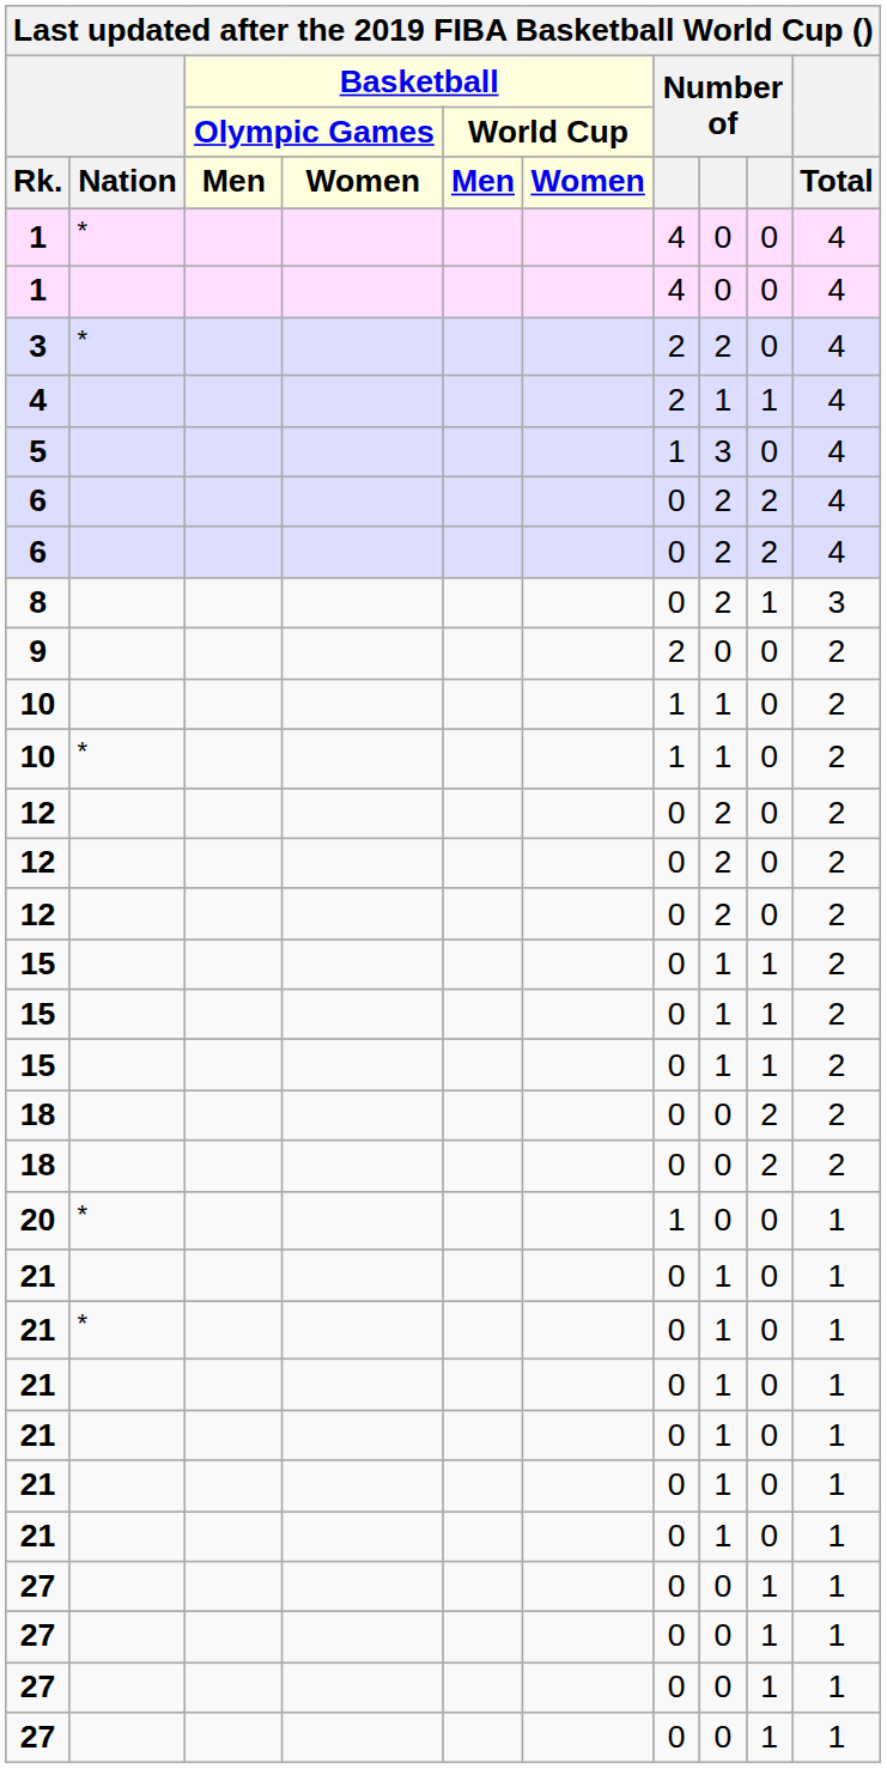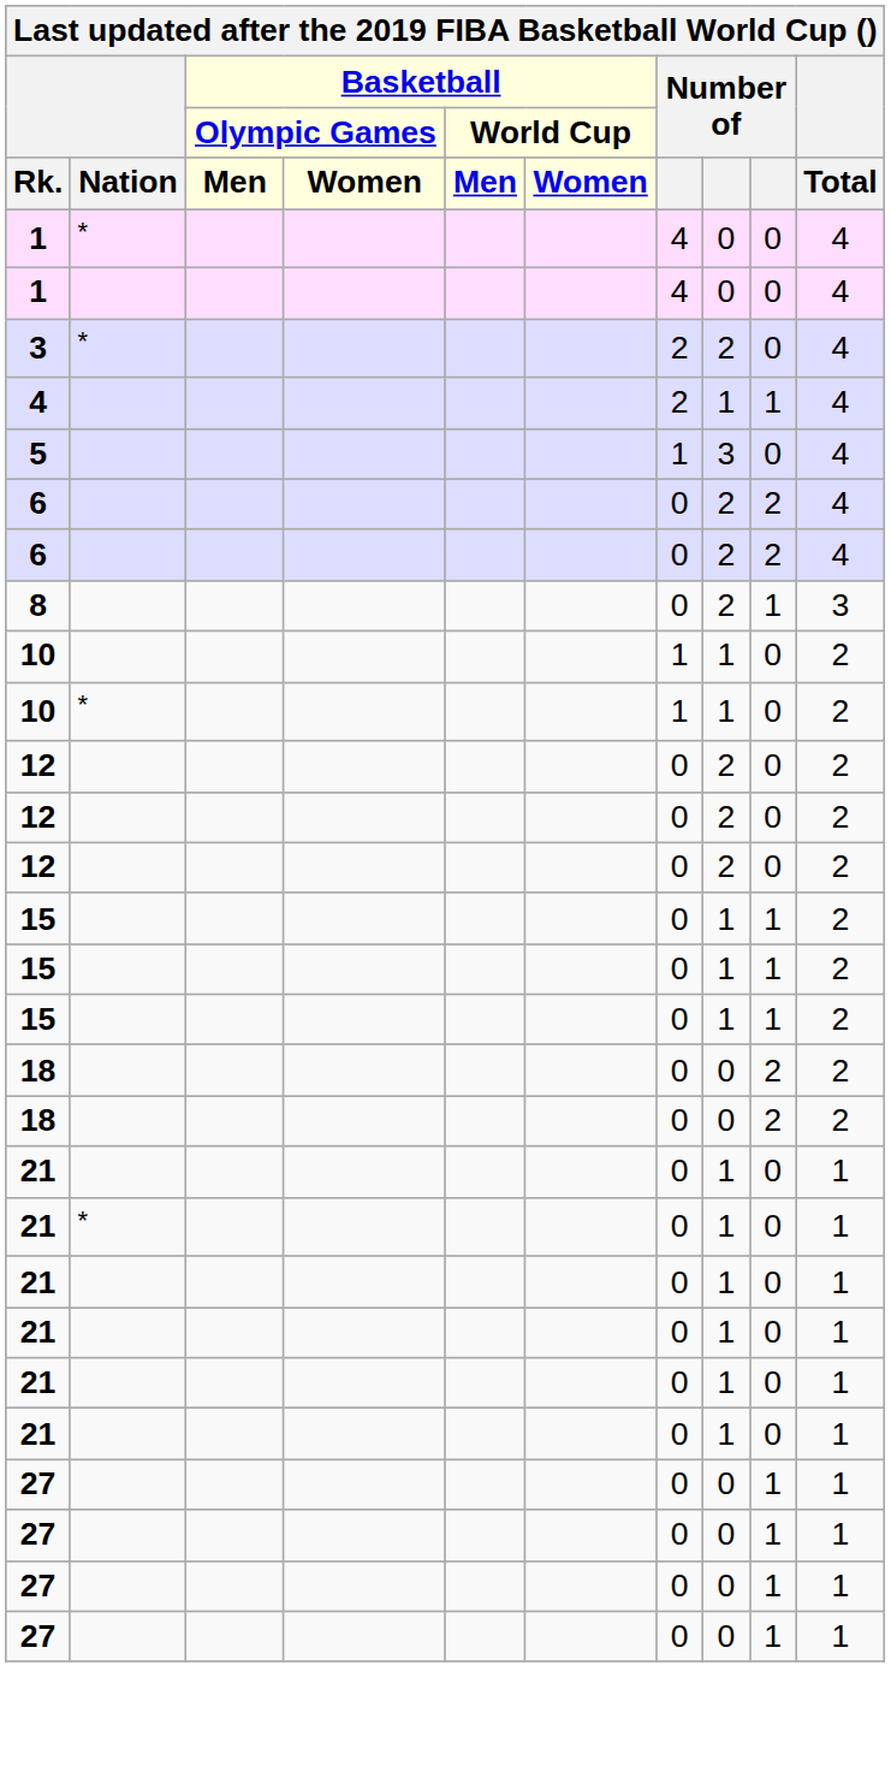 <table class="wikitable" style="margin-top: 0em; text-align: center; font-size: 100%;">
 <tr>
 <th colspan="10">Last updated after the 2019 FIBA Basketball World Cup ()</th>
 </tr>
 <tr>
 <th rowspan="2" colspan="2"></th>
 <th colspan="4" style="background: #ffd;"><a href='#'>Basketball</a></th>
 <th rowspan="2" colspan="3">Number of</th>
 <th rowspan="2"></th>
 </tr>
 <tr>
 <th colspan="2" style="background: #ffd;"><a href='#'>Olympic Games</a></th>
 <th colspan="2" style="background: #ffd;">World Cup</th>
 </tr>
 <tr>
 <th style="width: 1em;">Rk.</th>
 <th>Nation</th>
 <th style="background: #ffd;">Men</th>
 <th style="background: #ffd;">Women</th>
 <th style="background: #ffd;"><a href='#'>Men</a></th>
 <th style="background: #ffd;"><a href='#'>Women</a></th>
 <th style="width: 1em;"></th>
 <th style="width: 1em;"></th>
 <th style="width: 1em;"></th>
 <th style="width: 1em;">Total</th>
 </tr>
 <tr style="background: #fdf;">
 <td><strong>1</strong></td>
 <td style="text-align: left;"><em></em><sup>*</sup></td>
 <td></td>
 <td></td>
 <td></td>
 <td></td>
 <td>4</td>
 <td>0</td>
 <td>0</td>
 <td>4</td>
 </tr>
 <tr style="background: #fdf;">
 <td><strong>1</strong></td>
 <td style="text-align: left;"></td>
 <td></td>
 <td></td>
 <td></td>
 <td></td>
 <td>4</td>
 <td>0</td>
 <td>0</td>
 <td>4</td>
 </tr>
 <tr style="background: #ddf;">
 <td><strong>3</strong></td>
 <td style="text-align: left;"><em></em><sup>*</sup></td>
 <td></td>
 <td></td>
 <td></td>
 <td></td>
 <td>2</td>
 <td>2</td>
 <td>0</td>
 <td>4</td>
 </tr>
 <tr style="background: #ddf;">
 <td><strong>4</strong></td>
 <td style="text-align: left;"></td>
 <td></td>
 <td></td>
 <td></td>
 <td></td>
 <td>2</td>
 <td>1</td>
 <td>1</td>
 <td>4</td>
 </tr>
 <tr style="background: #ddf;">
 <td><strong>5</strong></td>
 <td style="text-align: left;"></td>
 <td></td>
 <td></td>
 <td></td>
 <td></td>
 <td>1</td>
 <td>3</td>
 <td>0</td>
 <td>4</td>
 </tr>
 <tr style="background: #ddf;">
 <td><strong>6</strong></td>
 <td style="text-align: left;"></td>
 <td></td>
 <td></td>
 <td></td>
 <td></td>
 <td>0</td>
 <td>2</td>
 <td>2</td>
 <td>4</td>
 </tr>
 <tr style="background: #ddf;">
 <td><strong>6</strong></td>
 <td style="text-align: left;"></td>
 <td></td>
 <td></td>
 <td></td>
 <td></td>
 <td>0</td>
 <td>2</td>
 <td>2</td>
 <td>4</td>
 </tr>
 <tr>
 <td><strong>8</strong></td>
 <td style="text-align: left;"></td>
 <td></td>
 <td></td>
 <td></td>
 <td></td>
 <td>0</td>
 <td>2</td>
 <td>1</td>
 <td>3</td>
 </tr>
 <tr>
-<td><strong>9</strong></td>
-<td style="text-align: left;"></td>
-<td></td>
-<td></td>
-<td></td>
-<td></td>
-<td>2</td>
-<td>0</td>
-<td>0</td>
-<td>2</td>
-</tr>
-<tr>
 <td><strong>10</strong></td>
 <td style="text-align: left;"></td>
 <td></td>
 <td></td>
 <td></td>
 <td></td>
 <td>1</td>
 <td>1</td>
 <td>0</td>
 <td>2</td>
 </tr>
 <tr>
 <td><strong>10</strong></td>
 <td style="text-align: left;"><em></em><sup>*</sup></td>
 <td></td>
 <td></td>
 <td></td>
 <td></td>
 <td>1</td>
 <td>1</td>
 <td>0</td>
 <td>2</td>
 </tr>
 <tr>
 <td><strong>12</strong></td>
 <td style="text-align: left;"></td>
 <td></td>
 <td></td>
 <td></td>
 <td></td>
 <td>0</td>
 <td>2</td>
 <td>0</td>
 <td>2</td>
 </tr>
 <tr>
 <td><strong>12</strong></td>
 <td style="text-align: left;"></td>
 <td></td>
 <td></td>
 <td></td>
 <td></td>
 <td>0</td>
 <td>2</td>
 <td>0</td>
 <td>2</td>
 </tr>
 <tr>
 <td><strong>12</strong></td>
 <td style="text-align: left;"></td>
 <td></td>
 <td></td>
 <td></td>
 <td></td>
 <td>0</td>
 <td>2</td>
 <td>0</td>
 <td>2</td>
 </tr>
 <tr>
 <td><strong>15</strong></td>
 <td style="text-align: left;"></td>
 <td></td>
 <td></td>
 <td></td>
 <td></td>
 <td>0</td>
 <td>1</td>
 <td>1</td>
 <td>2</td>
 </tr>
 <tr>
 <td><strong>15</strong></td>
 <td style="text-align: left;"></td>
 <td></td>
 <td></td>
 <td></td>
 <td></td>
 <td>0</td>
 <td>1</td>
 <td>1</td>
 <td>2</td>
 </tr>
 <tr>
 <td><strong>15</strong></td>
 <td style="text-align: left;"></td>
 <td></td>
 <td></td>
 <td></td>
 <td></td>
 <td>0</td>
 <td>1</td>
 <td>1</td>
 <td>2</td>
 </tr>
 <tr>
 <td><strong>18</strong></td>
 <td style="text-align: left;"></td>
 <td></td>
 <td></td>
 <td></td>
 <td></td>
 <td>0</td>
 <td>0</td>
 <td>2</td>
 <td>2</td>
 </tr>
 <tr>
 <td><strong>18</strong></td>
 <td style="text-align: left;"></td>
 <td></td>
 <td></td>
 <td></td>
 <td></td>
 <td>0</td>
 <td>0</td>
 <td>2</td>
 <td>2</td>
-</tr>
-<tr>
-<td><strong>20</strong></td>
-<td style="text-align: left;"><em></em><sup>*</sup></td>
-<td></td>
-<td></td>
-<td></td>
-<td></td>
-<td>1</td>
-<td>0</td>
-<td>0</td>
-<td>1</td>
 </tr>
 <tr>
 <td><strong>21</strong></td>
 <td style="text-align: left;"></td>
 <td></td>
 <td></td>
 <td></td>
 <td></td>
 <td>0</td>
 <td>1</td>
 <td>0</td>
 <td>1</td>
 </tr>
 <tr>
 <td><strong>21</strong></td>
 <td style="text-align: left;"><em></em><sup>*</sup></td>
 <td></td>
 <td></td>
 <td></td>
 <td></td>
 <td>0</td>
 <td>1</td>
 <td>0</td>
 <td>1</td>
 </tr>
 <tr>
 <td><strong>21</strong></td>
 <td style="text-align: left;"></td>
 <td></td>
 <td></td>
 <td></td>
 <td></td>
 <td>0</td>
 <td>1</td>
 <td>0</td>
 <td>1</td>
 </tr>
 <tr>
 <td><strong>21</strong></td>
 <td style="text-align: left;"></td>
 <td></td>
 <td></td>
 <td></td>
 <td></td>
 <td>0</td>
 <td>1</td>
 <td>0</td>
 <td>1</td>
 </tr>
 <tr>
 <td><strong>21</strong></td>
 <td style="text-align: left;"></td>
 <td></td>
 <td></td>
 <td></td>
 <td></td>
 <td>0</td>
 <td>1</td>
 <td>0</td>
 <td>1</td>
 </tr>
 <tr>
 <td><strong>21</strong></td>
 <td style="text-align: left;"></td>
 <td></td>
 <td></td>
 <td></td>
 <td></td>
 <td>0</td>
 <td>1</td>
 <td>0</td>
 <td>1</td>
 </tr>
 <tr>
 <td><strong>27</strong></td>
 <td style="text-align: left;"></td>
 <td></td>
 <td></td>
 <td></td>
 <td></td>
 <td>0</td>
 <td>0</td>
 <td>1</td>
 <td>1</td>
 </tr>
 <tr>
 <td><strong>27</strong></td>
 <td style="text-align: left;"></td>
 <td></td>
 <td></td>
 <td></td>
 <td></td>
 <td>0</td>
 <td>0</td>
 <td>1</td>
 <td>1</td>
 </tr>
 <tr>
 <td><strong>27</strong></td>
 <td style="text-align: left;"></td>
 <td></td>
 <td></td>
 <td></td>
 <td></td>
 <td>0</td>
 <td>0</td>
 <td>1</td>
 <td>1</td>
 </tr>
 <tr>
 <td><strong>27</strong></td>
 <td style="text-align: left;"></td>
 <td></td>
 <td></td>
 <td></td>
 <td></td>
 <td>0</td>
 <td>0</td>
 <td>1</td>
 <td>1</td>
 </tr>
 </table>
